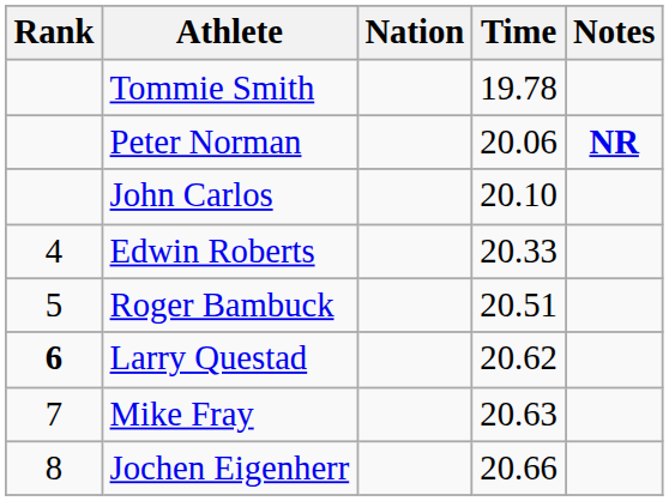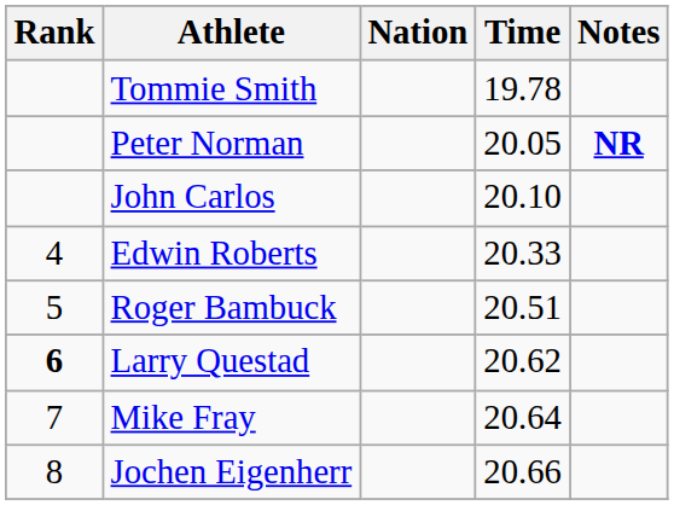 <table class="wikitable sortable" style="text-align:center">
 <tr>
 <th>Rank</th>
 <th>Athlete</th>
 <th>Nation</th>
 <th>Time</th>
 <th>Notes</th>
 </tr>
 <tr>
 <td></td>
 <td align=left><a href='#'>Tommie Smith</a></td>
 <td align=left></td>
 <td>19.78</td>
 <td></td>
 </tr>
 <tr>
 <td></td>
 <td align=left><a href='#'>Peter Norman</a></td>
 <td align=left></td>
-<td>20.06</td>
+<td>20.05</td>
 <td><strong><a href='#'>NR</a></strong></td>
 </tr>
 <tr>
 <td></td>
 <td align=left><a href='#'>John Carlos</a></td>
 <td align=left></td>
 <td>20.10</td>
 <td></td>
 </tr>
 <tr>
 <td>4</td>
 <td align=left><a href='#'>Edwin Roberts</a></td>
 <td align=left></td>
 <td>20.33</td>
 <td></td>
 </tr>
 <tr>
 <td>5</td>
 <td align=left><a href='#'>Roger Bambuck</a></td>
 <td align=left></td>
 <td>20.51</td>
 <td></td>
 </tr>
 <tr>
 <td><strong>6</strong></td>
 <td align=left><a href='#'>Larry Questad</a></td>
 <td align=left></td>
 <td>20.62</td>
 <td></td>
 </tr>
 <tr>
 <td>7</td>
 <td align=left><a href='#'>Mike Fray</a></td>
 <td align=left></td>
-<td>20.63</td>
+<td>20.64</td>
 <td></td>
 </tr>
 <tr>
 <td>8</td>
 <td align=left><a href='#'>Jochen Eigenherr</a></td>
 <td align=left></td>
 <td>20.66</td>
 <td></td>
 </tr>
 </table>
